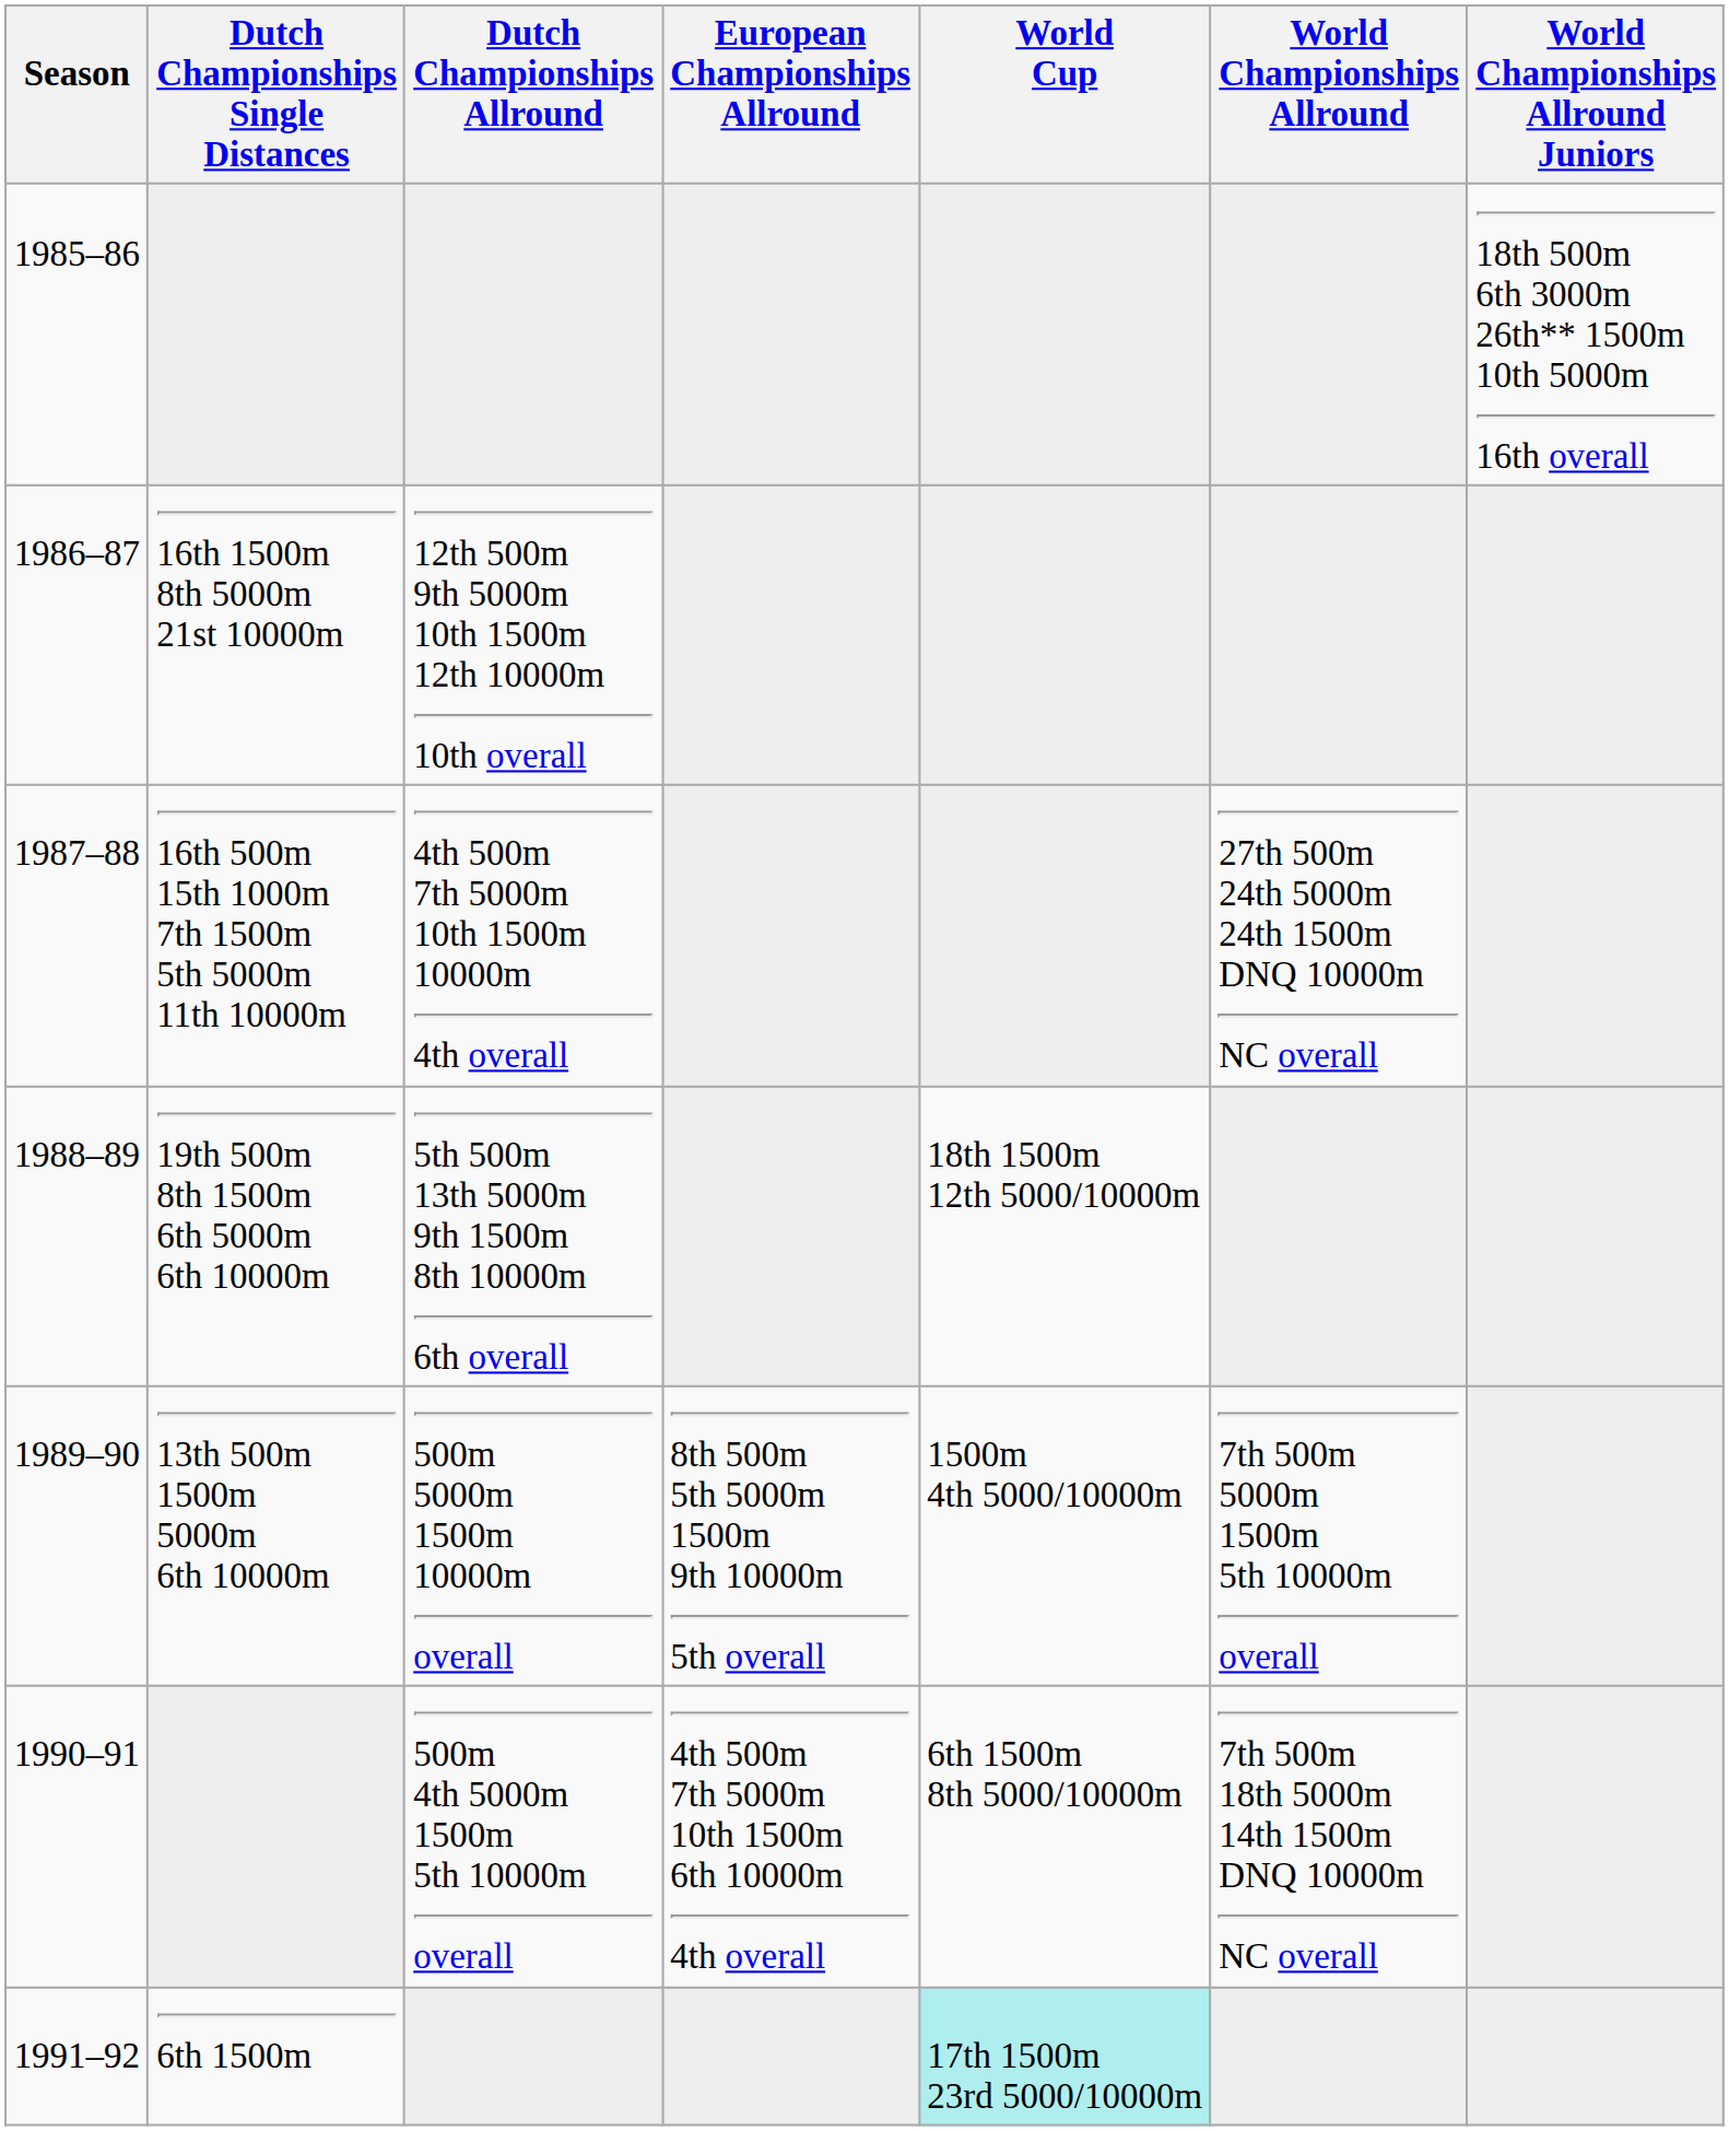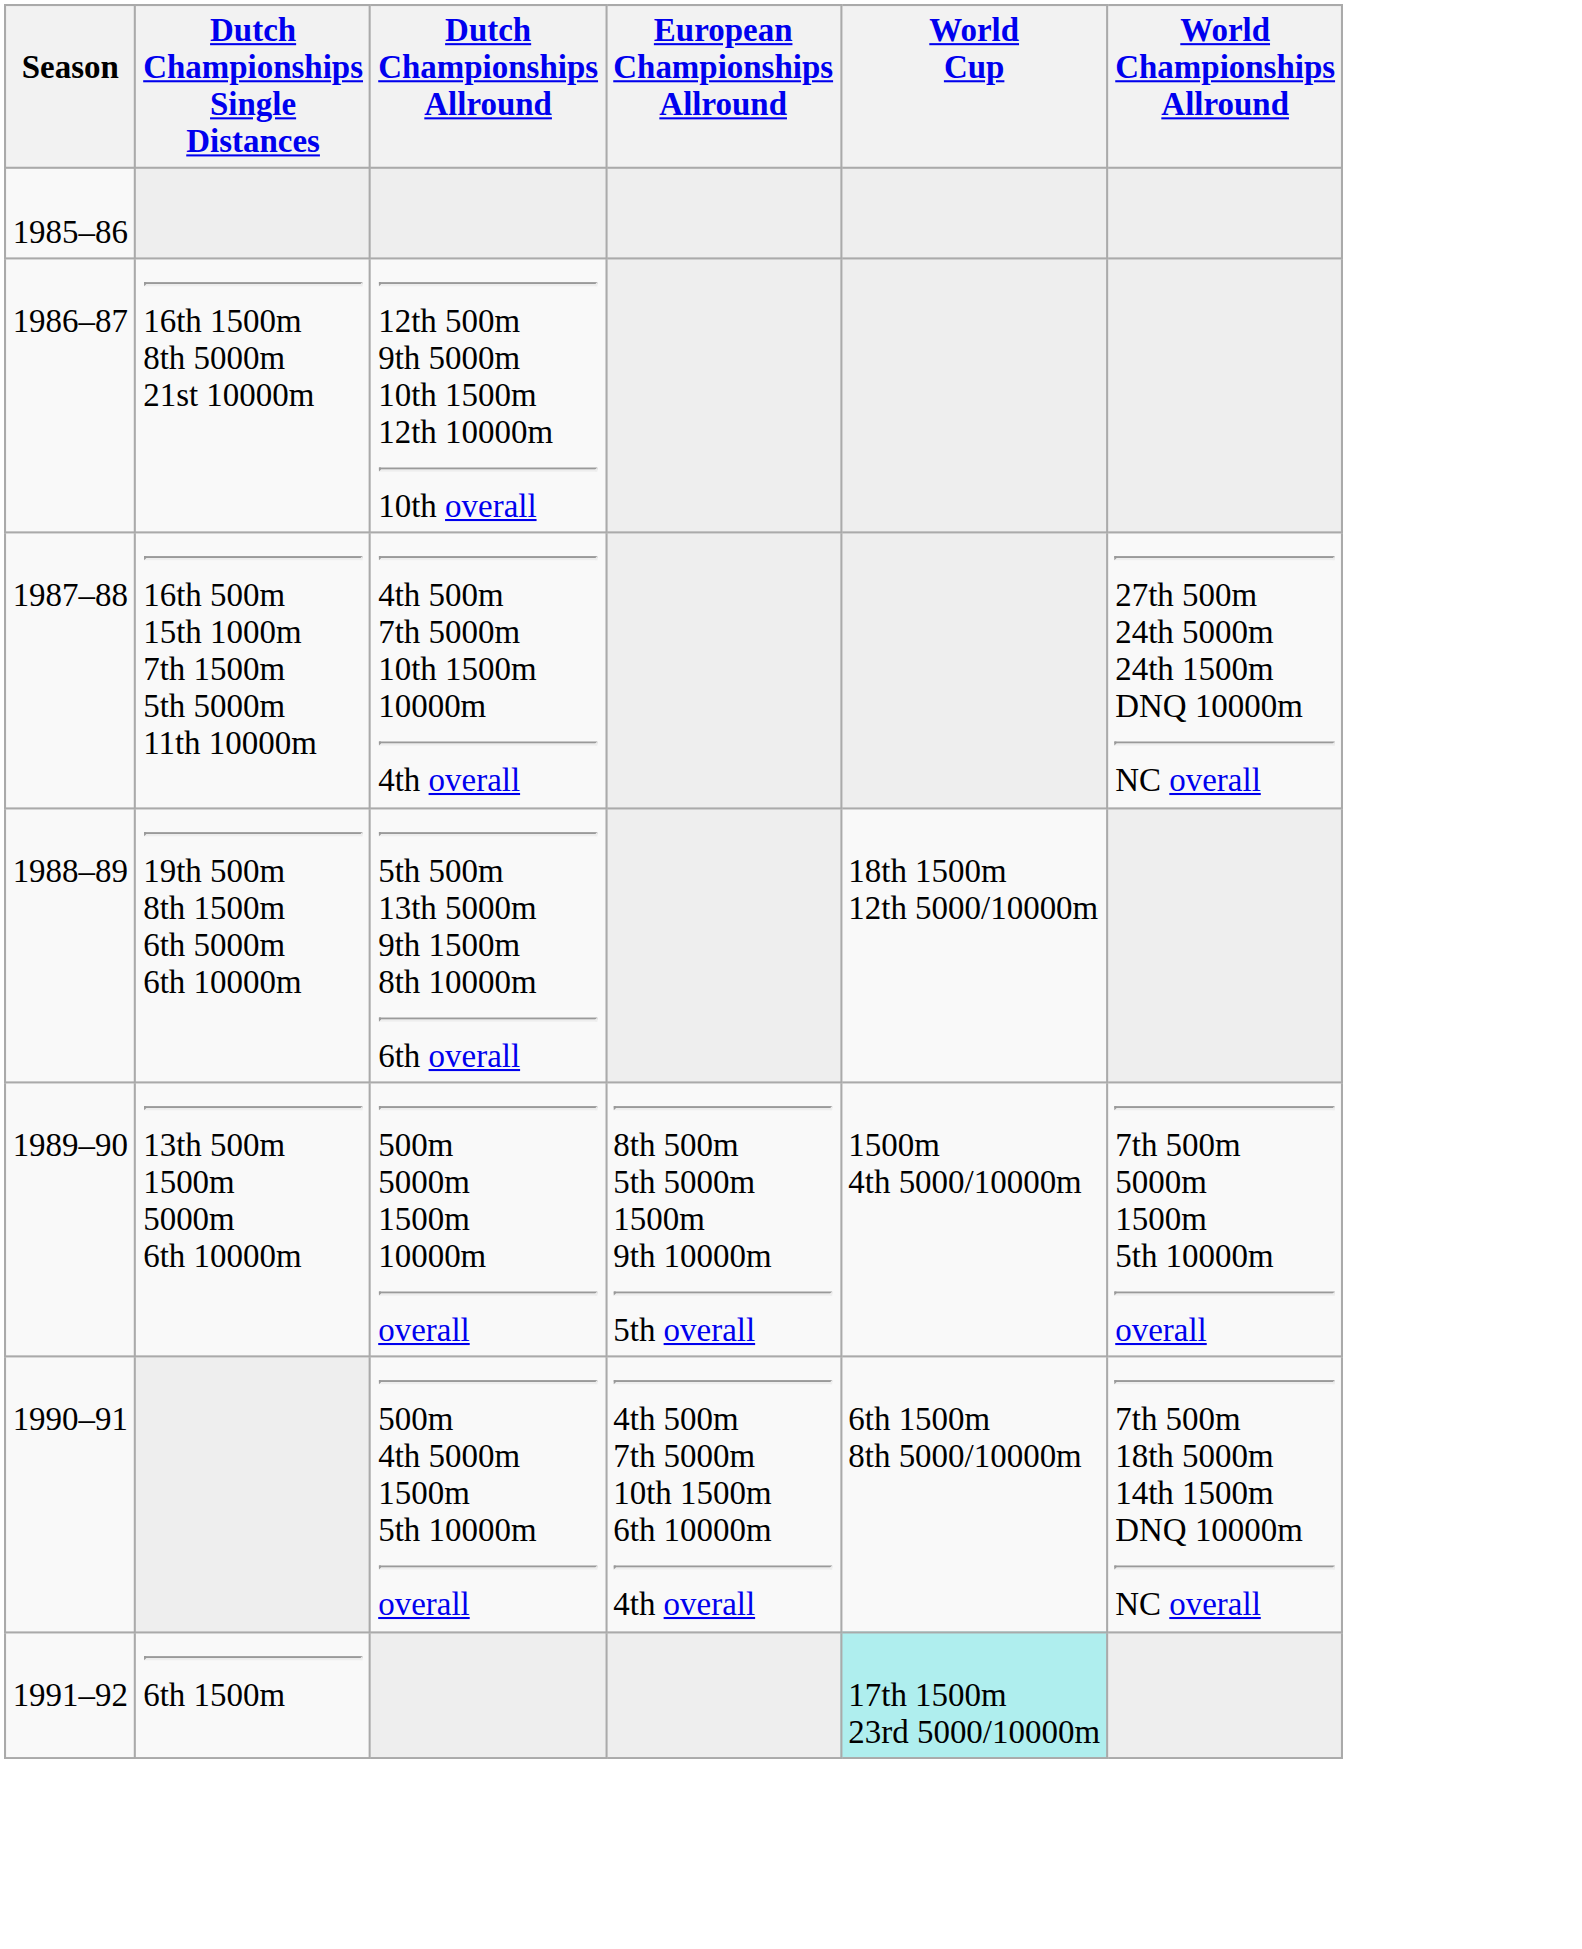 <table class="wikitable">
 <tr style="vertical-align: top;">
 <th><br> Season</th>
 <th><a href='#'>Dutch <br> Championships <br> Single <br> Distances</a></th>
 <th><a href='#'>Dutch <br> Championships <br> Allround</a></th>
 <th><a href='#'>European <br> Championships <br> Allround</a></th>
 <th><a href='#'>World <br> Cup</a></th>
 <th><a href='#'>World <br> Championships <br> Allround</a></th>
-<th><a href='#'>World <br> Championships <br> Allround <br> Juniors</a></th>
 </tr>
 <tr style="vertical-align: top;">
 <td><br> 1985–86</td>
 <td bgcolor=#EEEEEE></td>
 <td bgcolor=#EEEEEE></td>
 <td bgcolor=#EEEEEE></td>
 <td bgcolor=#EEEEEE></td>
 <td bgcolor=#EEEEEE></td>
-<td> <hr> 18th 500m <br> 6th 3000m <br> 26th** 1500m <br> 10th 5000m <hr> 16th <a href='#'>overall</a></td>
 </tr>
 <tr style="vertical-align: top;">
 <td><br> 1986–87</td>
 <td> <hr> 16th 1500m <br> 8th 5000m <br> 21st 10000m</td>
 <td> <hr> 12th 500m <br> 9th 5000m <br> 10th 1500m <br> 12th 10000m <hr> 10th <a href='#'>overall</a></td>
-<td bgcolor=#EEEEEE></td>
 <td bgcolor=#EEEEEE></td>
 <td bgcolor=#EEEEEE></td>
 <td bgcolor=#EEEEEE></td>
 </tr>
 <tr style="vertical-align: top;">
 <td><br> 1987–88</td>
 <td> <hr> 16th 500m <br> 15th 1000m <br> 7th 1500m <br> 5th 5000m <br> 11th 10000m</td>
 <td> <hr> 4th 500m <br> 7th 5000m <br> 10th 1500m <br>  10000m <hr> 4th <a href='#'>overall</a></td>
 <td bgcolor=#EEEEEE></td>
 <td bgcolor=#EEEEEE></td>
 <td> <hr> 27th 500m <br> 24th 5000m <br> 24th 1500m <br> DNQ 10000m <hr> NC <a href='#'>overall</a></td>
-<td bgcolor=#EEEEEE></td>
 </tr>
 <tr style="vertical-align: top;">
 <td><br> 1988–89</td>
 <td> <hr> 19th 500m <br> 8th 1500m <br> 6th 5000m <br> 6th 10000m</td>
 <td> <hr> 5th 500m <br> 13th 5000m <br> 9th 1500m <br> 8th 10000m <hr> 6th <a href='#'>overall</a></td>
 <td bgcolor=#EEEEEE></td>
 <td><br> 18th 1500m <br> 12th 5000/10000m</td>
-<td bgcolor=#EEEEEE></td>
 <td bgcolor=#EEEEEE></td>
 </tr>
 <tr style="vertical-align: top;">
 <td><br> 1989–90</td>
 <td> <hr> 13th 500m <br>  1500m <br>  5000m <br> 6th 10000m</td>
 <td> <hr>  500m <br>  5000m <br> 1500m <br>  10000m <hr>  <a href='#'>overall</a></td>
 <td> <hr> 8th 500m <br> 5th 5000m <br>  1500m <br> 9th 10000m <hr> 5th <a href='#'>overall</a></td>
 <td><br>  1500m <br> 4th 5000/10000m</td>
 <td> <hr> 7th 500m <br>  5000m <br>  1500m <br> 5th 10000m <hr>  <a href='#'>overall</a></td>
-<td bgcolor=#EEEEEE></td>
 </tr>
 <tr style="vertical-align: top;">
 <td><br> 1990–91</td>
 <td bgcolor=#EEEEEE></td>
 <td> <hr>  500m <br> 4th 5000m <br>  1500m <br> 5th 10000m <hr>  <a href='#'>overall</a></td>
 <td> <hr> 4th 500m <br> 7th 5000m <br> 10th 1500m <br> 6th 10000m <hr> 4th <a href='#'>overall</a></td>
 <td><br> 6th 1500m <br> 8th 5000/10000m</td>
 <td> <hr> 7th 500m <br> 18th 5000m <br> 14th 1500m <br> DNQ 10000m <hr> NC <a href='#'>overall</a></td>
-<td bgcolor=#EEEEEE></td>
 </tr>
 <tr style="vertical-align: top;">
 <td><br> 1991–92</td>
 <td> <hr> 6th 1500m</td>
 <td bgcolor=#EEEEEE></td>
 <td bgcolor=#EEEEEE></td>
 <td style="background: paleturquoise;"><br> 17th 1500m <br> 23rd 5000/10000m</td>
 <td bgcolor=#EEEEEE></td>
-<td bgcolor=#EEEEEE></td>
 </tr>
 </table>
